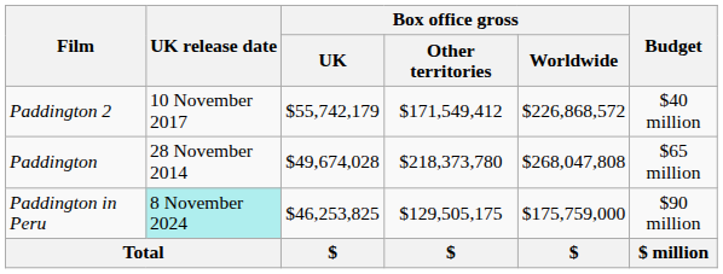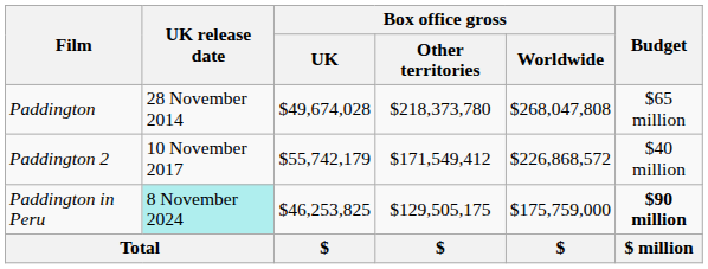 <table class="wikitable sortable">
 <tr style="text-align:center;">
 <th scope="col" rowspan="2">Film</th>
 <th scope="col" rowspan="2">UK release date</th>
 <th scope="col" colspan="3" class=unsortable>Box office gross</th>
 <th scope="col" rowspan="2">Budget</th>
 </tr>
 <tr>
 <th>UK</th>
 <th>Other territories</th>
 <th>Worldwide</th>
 </tr>
 <tr>
+<td><em>Paddington</em></td>
+<td>28 November 2014</td>
+<td style="text-align:center;">$49,674,028</td>
+<td style="text-align:center;">$218,373,780</td>
+<td style="text-align:center;">$268,047,808</td>
+<td style="text-align:center;">$65 million</td>
+</tr>
+<tr>
 <td><em>Paddington 2</em></td>
 <td>10 November 2017</td>
 <td style="text-align:center;">$55,742,179</td>
 <td style="text-align:center;">$171,549,412</td>
 <td style="text-align:center;">$226,868,572</td>
 <td style="text-align:center;">$40 million</td>
 </tr>
 <tr>
-<td><em>Paddington</em></td>
-<td>28 November 2014</td>
-<td style="text-align:center;">$49,674,028</td>
-<td style="text-align:center;">$218,373,780</td>
-<td style="text-align:center;">$268,047,808</td>
-<td style="text-align:center;">$65 million</td>
-</tr>
-<tr>
 <td><em>Paddington in Peru</em></td>
 <td style="background: paleturquoise;">8 November 2024</td>
 <td style="text-align:center;">$46,253,825</td>
 <td style="text-align:center;">$129,505,175</td>
 <td style="text-align:center;">$175,759,000</td>
-<td style="text-align:center;">$90 million</td>
+<td style="text-align:center;"><strong>$90 million</strong></td>
 </tr>
 <tr>
 <th colspan="2" style="text-align:center;">Total</th>
 <th>$</th>
 <th>$</th>
 <th>$</th>
 <th>$ million</th>
 </tr>
 </table>
